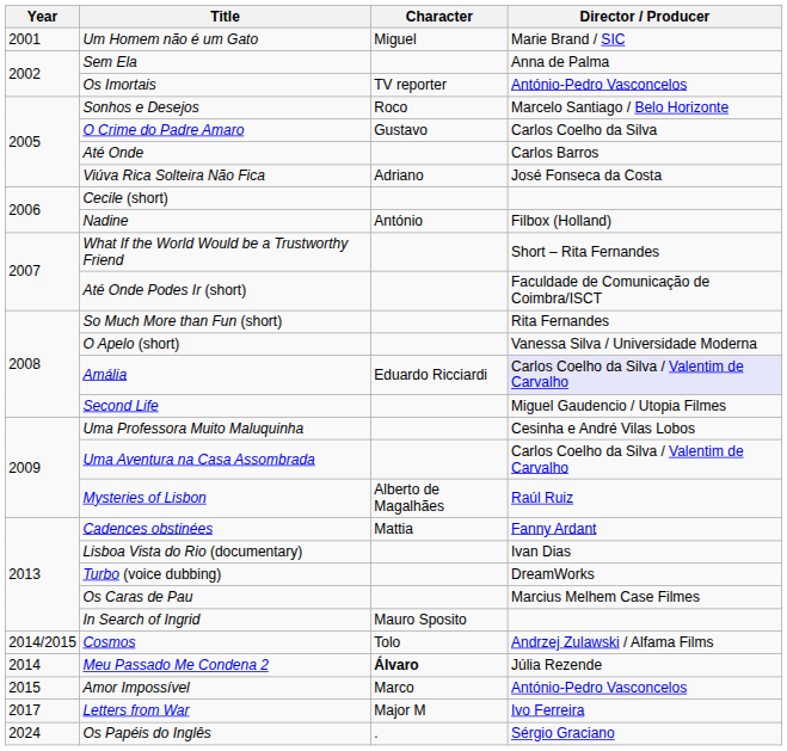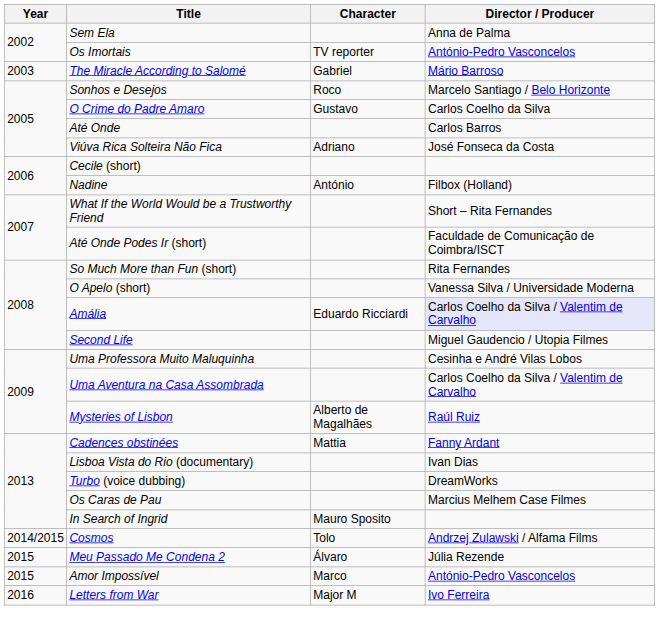 <table class="wikitable">
 <tr>
 <th>Year</th>
 <th>Title</th>
 <th>Character</th>
 <th>Director / Producer</th>
-</tr>
-<tr>
-<td>2001</td>
-<td><em>Um Homem não é um Gato</em></td>
-<td>Miguel</td>
-<td>Marie Brand / <a href='#'>SIC</a></td>
 </tr>
 <tr>
 <td rowspan="2">2002</td>
 <td><em>Sem Ela</em></td>
 <td></td>
 <td>Anna de Palma</td>
 </tr>
 <tr>
 <td><em>Os Imortais</em></td>
 <td>TV reporter</td>
 <td><a href='#'>António-Pedro Vasconcelos</a></td>
+</tr>
+<tr>
+<td>2003</td>
+<td><em><a href='#'>The Miracle According to Salomé</a></em></td>
+<td>Gabriel</td>
+<td><a href='#'>Mário Barroso</a></td>
 </tr>
 <tr>
 <td rowspan="4">2005</td>
 <td><em>Sonhos e Desejos</em></td>
 <td>Roco</td>
 <td>Marcelo Santiago / <a href='#'>Belo Horizonte</a></td>
 </tr>
 <tr>
 <td><em><a href='#'>O Crime do Padre Amaro</a></em></td>
 <td>Gustavo</td>
 <td>Carlos Coelho da Silva</td>
 </tr>
 <tr>
 <td><em>Até Onde</em></td>
 <td></td>
 <td>Carlos Barros</td>
 </tr>
 <tr>
 <td><em>Viúva Rica Solteira Não Fica</em></td>
 <td>Adriano</td>
 <td>José Fonseca da Costa</td>
 </tr>
 <tr>
 <td rowspan="2">2006</td>
 <td><em>Cecile</em> (short)</td>
 <td></td>
 <td></td>
 </tr>
 <tr>
 <td><em>Nadine</em></td>
 <td>António</td>
 <td>Filbox (Holland)</td>
 </tr>
 <tr>
 <td rowspan="2">2007</td>
 <td><em>What If the World Would be a Trustworthy Friend</em></td>
 <td></td>
 <td>Short – Rita Fernandes</td>
 </tr>
 <tr>
 <td><em>Até Onde Podes Ir</em> (short)</td>
 <td></td>
 <td>Faculdade de Comunicação de Coimbra/ISCT</td>
 </tr>
 <tr>
 <td rowspan="4">2008</td>
 <td><em>So Much More than Fun</em> (short)</td>
 <td></td>
 <td>Rita Fernandes</td>
 </tr>
 <tr>
 <td><em>O Apelo</em> (short)</td>
 <td></td>
 <td>Vanessa Silva / Universidade Moderna</td>
 </tr>
 <tr>
 <td><em><a href='#'>Amália</a></em></td>
 <td>Eduardo Ricciardi</td>
 <td style="background: lavender;">Carlos Coelho da Silva / <a href='#'>Valentim de Carvalho</a></td>
 </tr>
 <tr>
 <td><em><a href='#'>Second Life</a></em></td>
 <td></td>
 <td>Miguel Gaudencio / Utopia Filmes</td>
 </tr>
 <tr>
 <td rowspan="3">2009</td>
 <td><em>Uma Professora Muito Maluquinha</em></td>
 <td></td>
 <td>Cesinha e André Vilas Lobos</td>
 </tr>
 <tr>
 <td><em><a href='#'>Uma Aventura na Casa Assombrada</a></em></td>
 <td></td>
 <td>Carlos Coelho da Silva / <a href='#'>Valentim de Carvalho</a></td>
 </tr>
 <tr>
 <td><em><a href='#'>Mysteries of Lisbon</a></em></td>
 <td>Alberto de Magalhães</td>
 <td><a href='#'>Raúl Ruiz</a></td>
 </tr>
 <tr>
 <td rowspan="5">2013</td>
 <td><em><a href='#'>Cadences obstinées</a></em></td>
 <td>Mattia</td>
 <td><a href='#'>Fanny Ardant</a></td>
 </tr>
 <tr>
 <td><em>Lisboa Vista do Rio</em> (documentary)</td>
 <td></td>
 <td>Ivan Dias</td>
 </tr>
 <tr>
 <td><em><a href='#'>Turbo</a></em> (voice dubbing)</td>
 <td></td>
 <td>DreamWorks</td>
 </tr>
 <tr>
 <td><em>Os Caras de Pau</em></td>
 <td></td>
 <td>Marcius Melhem Case Filmes</td>
 </tr>
 <tr>
 <td><em>In Search of Ingrid</em></td>
 <td>Mauro Sposito</td>
 <td></td>
 </tr>
 <tr>
 <td>2014/2015</td>
 <td><em><a href='#'>Cosmos</a></em></td>
 <td>Tolo</td>
 <td><a href='#'>Andrzej Zulawski</a> / Alfama Films</td>
 </tr>
 <tr>
-<td>2014</td>
+<td>2015</td>
 <td><em><a href='#'>Meu Passado Me Condena 2</a></em></td>
-<td><strong>Álvaro</strong></td>
+<td>Álvaro</td>
 <td>Júlia Rezende</td>
 </tr>
 <tr>
 <td>2015</td>
 <td><em>Amor Impossível</em></td>
 <td>Marco</td>
 <td><a href='#'>António-Pedro Vasconcelos</a></td>
 </tr>
 <tr>
-<td>2017</td>
+<td>2016</td>
 <td><em><a href='#'>Letters from War</a></em></td>
 <td>Major M</td>
 <td><a href='#'>Ivo Ferreira</a></td>
 </tr>
-<tr>
-<td>2024</td>
-<td><em>Os Papéis do Inglês</em></td>
-<td>.</td>
-<td><a href='#'>Sérgio Graciano</a></td>
-</tr>
 </table>
